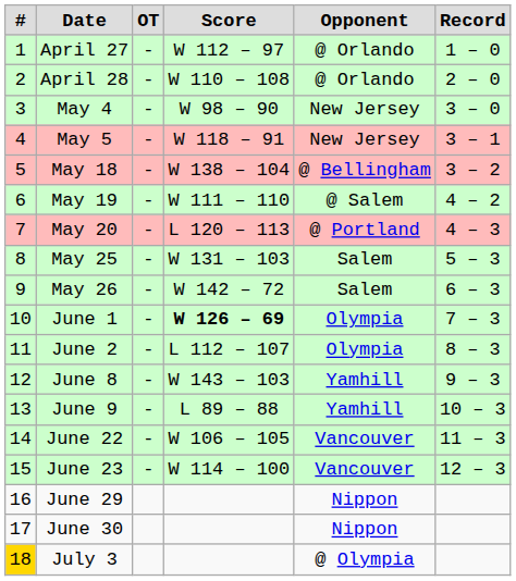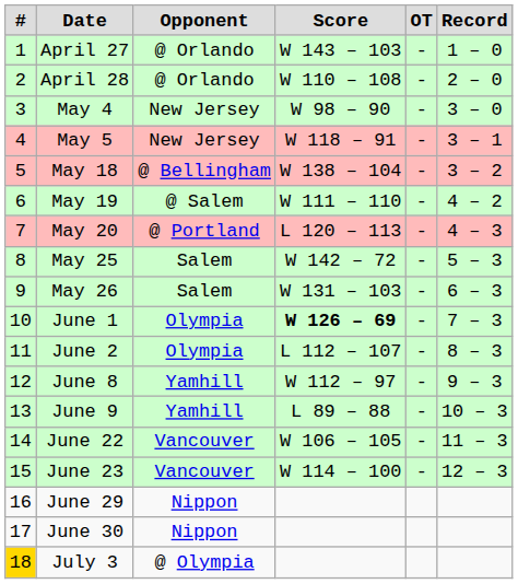 <table class="wikitable">
 <tr align="center"  bgcolor="#dddddd">
 <td><strong>#</strong></td>
 <td><strong>Date</strong></td>
+<td><strong>Opponent</strong></td>
+<td><strong>Score</strong></td>
 <td><strong>OT</strong></td>
-<td><strong>Score</strong></td>
-<td><strong>Opponent</strong></td>
 <td><strong>Record</strong></td>
 </tr>
 <tr align="center" bgcolor="ccffcc">
 <td>1</td>
 <td>April 27</td>
+<td>@ Orlando</td>
+<td>W 143 – 103</td>
 <td>-</td>
-<td>W 112 – 97</td>
-<td>@ Orlando</td>
 <td>1 – 0</td>
 </tr>
 <tr align="center" bgcolor="ccffcc">
 <td>2</td>
 <td>April 28</td>
+<td>@ Orlando</td>
+<td>W 110 – 108</td>
 <td>-</td>
-<td>W 110 – 108</td>
-<td>@ Orlando</td>
 <td>2 – 0</td>
 </tr>
 <tr align="center" bgcolor="ccffcc">
 <td>3</td>
 <td>May 4</td>
+<td>New Jersey</td>
+<td>W 98 – 90</td>
 <td>-</td>
-<td>W 98 – 90</td>
-<td>New Jersey</td>
 <td>3 – 0</td>
 </tr>
 <tr align="center" bgcolor="ffbbbb">
 <td>4</td>
 <td>May 5</td>
+<td>New Jersey</td>
+<td>W 118 – 91</td>
 <td>-</td>
-<td>W 118 – 91</td>
-<td>New Jersey</td>
 <td>3 – 1</td>
 </tr>
 <tr align="center" bgcolor="ffbbbb">
 <td>5</td>
 <td>May 18</td>
+<td>@ <a href='#'>Bellingham</a></td>
+<td>W 138 – 104</td>
 <td>-</td>
-<td>W 138 – 104</td>
-<td>@ <a href='#'>Bellingham</a></td>
 <td>3 – 2</td>
 </tr>
 <tr align="center" bgcolor="ccffcc">
 <td>6</td>
 <td>May 19</td>
+<td>@ Salem</td>
+<td>W 111 – 110</td>
 <td>-</td>
-<td>W 111 – 110</td>
-<td>@ Salem</td>
 <td>4 – 2</td>
 </tr>
 <tr align="center" bgcolor="ffbbbb">
 <td>7</td>
 <td>May 20</td>
+<td>@ <a href='#'>Portland</a></td>
+<td>L 120 – 113</td>
 <td>-</td>
-<td>L 120 – 113</td>
-<td>@ <a href='#'>Portland</a></td>
 <td>4 – 3</td>
 </tr>
 <tr align="center" bgcolor="ccffcc">
 <td>8</td>
 <td>May 25</td>
+<td>Salem</td>
+<td>W 142 – 72</td>
 <td>-</td>
-<td>W 131 – 103</td>
-<td>Salem</td>
 <td>5 – 3</td>
 </tr>
 <tr align="center" bgcolor="ccffcc">
 <td>9</td>
 <td>May 26</td>
+<td>Salem</td>
+<td>W 131 – 103</td>
 <td>-</td>
-<td>W 142 – 72</td>
-<td>Salem</td>
 <td>6 – 3</td>
 </tr>
 <tr align="center" bgcolor="ccffcc">
 <td>10</td>
 <td>June 1</td>
+<td><a href='#'>Olympia</a></td>
+<td><strong>W 126 – 69</strong></td>
 <td>-</td>
-<td><strong>W 126 – 69</strong></td>
-<td><a href='#'>Olympia</a></td>
 <td>7 – 3</td>
 </tr>
 <tr align="center" bgcolor="ccffcc">
 <td>11</td>
 <td>June 2</td>
+<td><a href='#'>Olympia</a></td>
+<td>L 112 – 107</td>
 <td>-</td>
-<td>L 112 – 107</td>
-<td><a href='#'>Olympia</a></td>
 <td>8 – 3</td>
 </tr>
 <tr align="center" bgcolor="ccffcc">
 <td>12</td>
 <td>June 8</td>
+<td><a href='#'>Yamhill</a></td>
+<td>W 112 – 97</td>
 <td>-</td>
-<td>W 143 – 103</td>
-<td><a href='#'>Yamhill</a></td>
 <td>9 – 3</td>
 </tr>
 <tr align="center" bgcolor="ccffcc">
 <td>13</td>
 <td>June 9</td>
+<td><a href='#'>Yamhill</a></td>
+<td>L 89 – 88</td>
 <td>-</td>
-<td>L 89 – 88</td>
-<td><a href='#'>Yamhill</a></td>
 <td>10 – 3</td>
 </tr>
 <tr align="center" bgcolor="ccffcc">
 <td>14</td>
 <td>June 22</td>
+<td><a href='#'>Vancouver</a></td>
+<td>W 106 – 105</td>
 <td>-</td>
-<td>W 106 – 105</td>
-<td><a href='#'>Vancouver</a></td>
 <td>11 – 3</td>
 </tr>
 <tr align="center" bgcolor="ccffcc">
 <td>15</td>
 <td>June 23</td>
+<td><a href='#'>Vancouver</a></td>
+<td>W 114 – 100</td>
 <td>-</td>
-<td>W 114 – 100</td>
-<td><a href='#'>Vancouver</a></td>
 <td>12 – 3</td>
 </tr>
 <tr align="center">
 <td>16</td>
 <td>June 29</td>
+<td><a href='#'>Nippon</a></td>
 <td></td>
 <td></td>
-<td><a href='#'>Nippon</a></td>
 <td></td>
 </tr>
 <tr align="center">
 <td>17</td>
 <td>June 30</td>
+<td><a href='#'>Nippon</a></td>
 <td></td>
 <td></td>
-<td><a href='#'>Nippon</a></td>
 <td></td>
 </tr>
 <tr align="center">
 <td style="background: gold;">18</td>
 <td>July 3</td>
+<td>@ <a href='#'>Olympia</a></td>
 <td></td>
 <td></td>
-<td>@ <a href='#'>Olympia</a></td>
 <td></td>
 </tr>
 </table>
